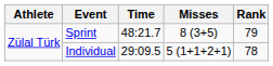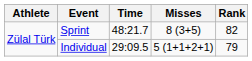 <table class="wikitable" style="font-size:90%">
 <tr>
 <th>Athlete</th>
 <th>Event</th>
 <th>Time</th>
 <th>Misses</th>
 <th>Rank</th>
 </tr>
 <tr align=center>
 <td align=left rowspan=2><a href='#'>Zülal Türk</a></td>
 <td align=left><a href='#'>Sprint</a></td>
 <td>48:21.7</td>
 <td>8 (3+5)</td>
-<td>79</td>
+<td>82</td>
 </tr>
 <tr align=center>
 <td align=left><a href='#'>Individual</a></td>
 <td>29:09.5</td>
 <td>5 (1+1+2+1)</td>
-<td>78</td>
+<td>79</td>
 </tr>
 </table>
